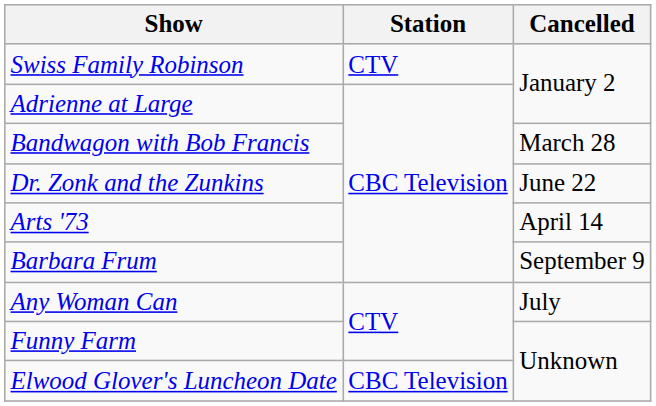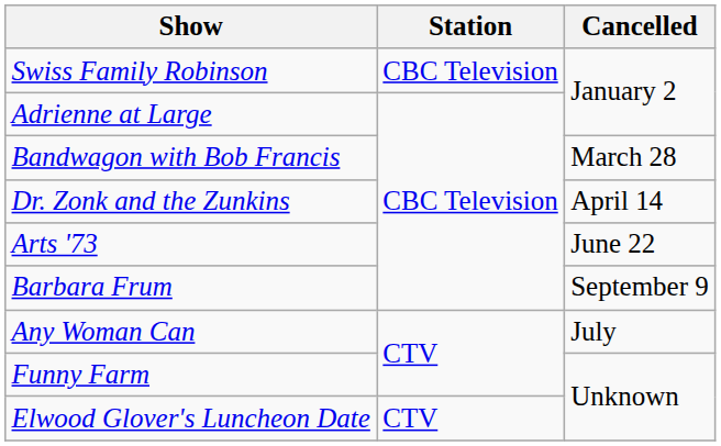 <table class="wikitable">
 <tr>
 <th>Show</th>
 <th>Station</th>
 <th>Cancelled</th>
 </tr>
 <tr>
 <td><em><a href='#'>Swiss Family Robinson</a></em></td>
-<td><a href='#'>CTV</a></td>
+<td><a href='#'>CBC Television</a></td>
 <td rowspan="2">January 2</td>
 </tr>
 <tr>
 <td><em><a href='#'>Adrienne at Large</a></em></td>
 <td rowspan="5"><a href='#'>CBC Television</a></td>
 </tr>
 <tr>
 <td><em><a href='#'>Bandwagon with Bob Francis</a></em></td>
 <td>March 28</td>
 </tr>
 <tr>
 <td><em><a href='#'>Dr. Zonk and the Zunkins</a></em></td>
-<td>June 22</td>
+<td>April 14</td>
 </tr>
 <tr>
 <td><em><a href='#'>Arts '73</a></em></td>
-<td>April 14</td>
+<td>June 22</td>
 </tr>
 <tr>
 <td><em><a href='#'>Barbara Frum</a></em></td>
 <td>September 9</td>
 </tr>
 <tr>
 <td><em><a href='#'>Any Woman Can</a></em></td>
 <td rowspan="2"><a href='#'>CTV</a></td>
 <td>July</td>
 </tr>
 <tr>
 <td><em><a href='#'>Funny Farm</a></em></td>
 <td rowspan="2">Unknown</td>
 </tr>
 <tr>
 <td><em><a href='#'>Elwood Glover's Luncheon Date</a></em></td>
-<td><a href='#'>CBC Television</a></td>
+<td><a href='#'>CTV</a></td>
 </tr>
 </table>
